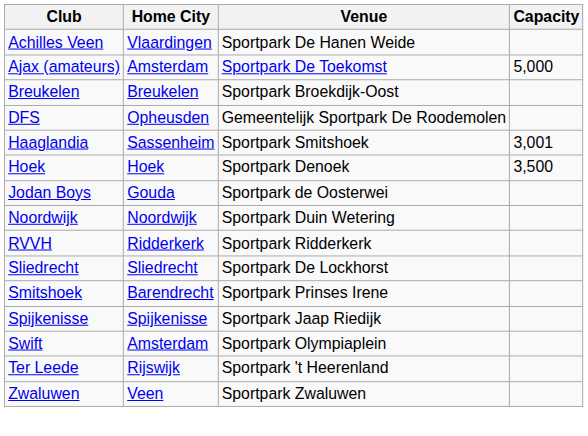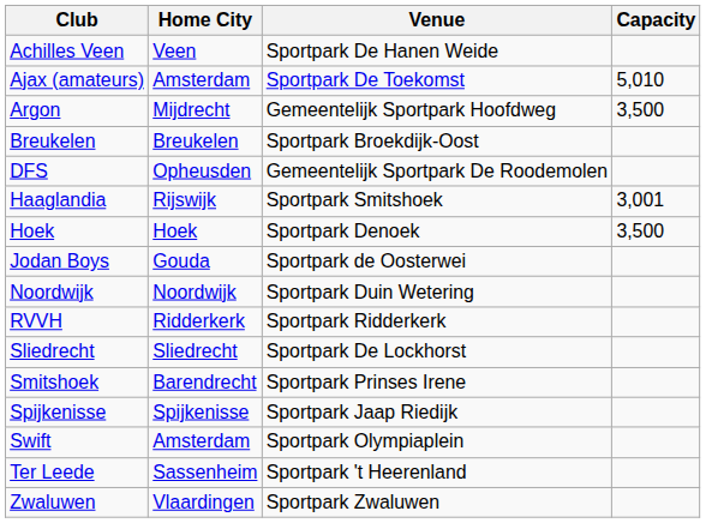 <table class="wikitable sortable">
 <tr>
 <th>Club</th>
 <th>Home City</th>
 <th>Venue</th>
 <th>Capacity</th>
 </tr>
 <tr>
 <td><a href='#'>Achilles Veen</a></td>
-<td><a href='#'>Vlaardingen</a></td>
+<td><a href='#'>Veen</a></td>
 <td>Sportpark De Hanen Weide</td>
 <td></td>
 </tr>
 <tr>
 <td><a href='#'>Ajax (amateurs)</a></td>
 <td><a href='#'>Amsterdam</a></td>
 <td><a href='#'>Sportpark De Toekomst</a></td>
-<td>5,000</td>
+<td>5,010</td>
+</tr>
+<tr>
+<td><a href='#'>Argon</a></td>
+<td><a href='#'>Mijdrecht</a></td>
+<td>Gemeentelijk Sportpark Hoofdweg</td>
+<td>3,500</td>
 </tr>
 <tr>
 <td><a href='#'>Breukelen</a></td>
 <td><a href='#'>Breukelen</a></td>
 <td>Sportpark Broekdijk-Oost</td>
 <td></td>
 </tr>
 <tr>
 <td><a href='#'>DFS</a></td>
 <td><a href='#'>Opheusden</a></td>
 <td>Gemeentelijk Sportpark De Roodemolen</td>
 <td></td>
 </tr>
 <tr>
 <td><a href='#'>Haaglandia</a></td>
-<td><a href='#'>Sassenheim</a></td>
+<td><a href='#'>Rijswijk</a></td>
 <td>Sportpark Smitshoek</td>
 <td>3,001</td>
 </tr>
 <tr>
 <td><a href='#'>Hoek</a></td>
 <td><a href='#'>Hoek</a></td>
 <td>Sportpark Denoek</td>
 <td>3,500</td>
 </tr>
 <tr>
 <td><a href='#'>Jodan Boys</a></td>
 <td><a href='#'>Gouda</a></td>
 <td>Sportpark de Oosterwei</td>
 <td></td>
 </tr>
 <tr>
 <td><a href='#'>Noordwijk</a></td>
 <td><a href='#'>Noordwijk</a></td>
 <td>Sportpark Duin Wetering</td>
 <td></td>
 </tr>
 <tr>
 <td><a href='#'>RVVH</a></td>
 <td><a href='#'>Ridderkerk</a></td>
 <td>Sportpark Ridderkerk</td>
 <td></td>
 </tr>
 <tr>
 <td><a href='#'>Sliedrecht</a></td>
 <td><a href='#'>Sliedrecht</a></td>
 <td>Sportpark De Lockhorst</td>
 <td></td>
 </tr>
 <tr>
 <td><a href='#'>Smitshoek</a></td>
 <td><a href='#'>Barendrecht</a></td>
 <td>Sportpark Prinses Irene</td>
 <td></td>
 </tr>
 <tr>
 <td><a href='#'>Spijkenisse</a></td>
 <td><a href='#'>Spijkenisse</a></td>
 <td>Sportpark Jaap Riedijk</td>
 <td></td>
 </tr>
 <tr>
 <td><a href='#'>Swift</a></td>
 <td><a href='#'>Amsterdam</a></td>
 <td>Sportpark Olympiaplein</td>
 <td></td>
 </tr>
 <tr>
 <td><a href='#'>Ter Leede</a></td>
-<td><a href='#'>Rijswijk</a></td>
+<td><a href='#'>Sassenheim</a></td>
 <td>Sportpark 't Heerenland</td>
 <td></td>
 </tr>
 <tr>
 <td><a href='#'>Zwaluwen</a></td>
-<td><a href='#'>Veen</a></td>
+<td><a href='#'>Vlaardingen</a></td>
 <td>Sportpark Zwaluwen</td>
 <td></td>
 </tr>
 </table>
